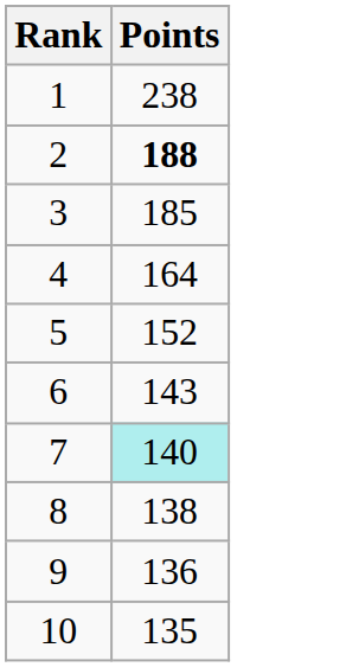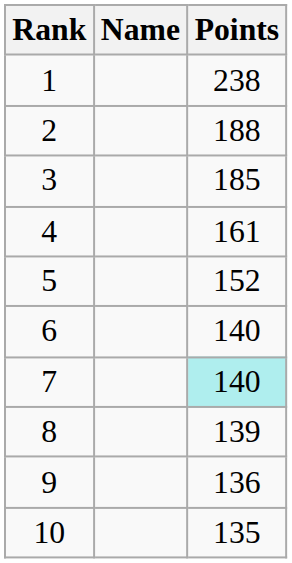 <table class="wikitable sortable">
 <tr>
 <th>Rank</th>
+<th>Name</th>
 <th>Points</th>
 </tr>
 <tr>
 <td align=center>1</td>
+<td></td>
 <td align=center>238</td>
 </tr>
 <tr>
 <td align=center>2</td>
-<td align=center><strong>188</strong></td>
+<td></td>
+<td align=center>188</td>
 </tr>
 <tr>
 <td align=center>3</td>
+<td></td>
 <td align=center>185</td>
 </tr>
 <tr>
 <td align=center>4</td>
-<td align=center>164</td>
+<td></td>
+<td align=center>161</td>
 </tr>
 <tr>
 <td align=center>5</td>
+<td></td>
 <td align=center>152</td>
 </tr>
 <tr>
 <td align=center>6</td>
-<td align=center>143</td>
+<td></td>
+<td align=center>140</td>
 </tr>
 <tr>
 <td align=center>7</td>
+<td></td>
 <td align=center style="background: paleturquoise;">140</td>
 </tr>
 <tr>
 <td align=center>8</td>
-<td align=center>138</td>
+<td></td>
+<td align=center>139</td>
 </tr>
 <tr>
 <td align=center>9</td>
+<td></td>
 <td align=center>136</td>
 </tr>
 <tr>
 <td align=center>10</td>
+<td></td>
 <td align=center>135</td>
 </tr>
 </table>
